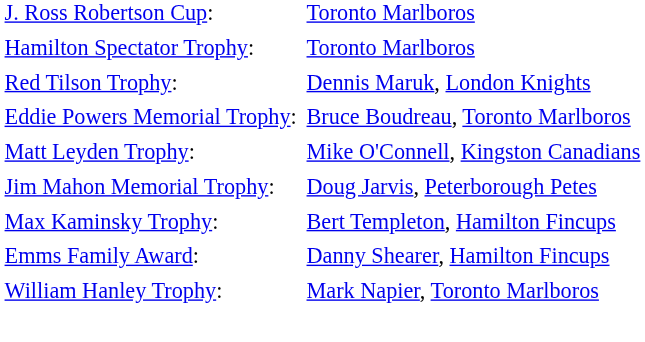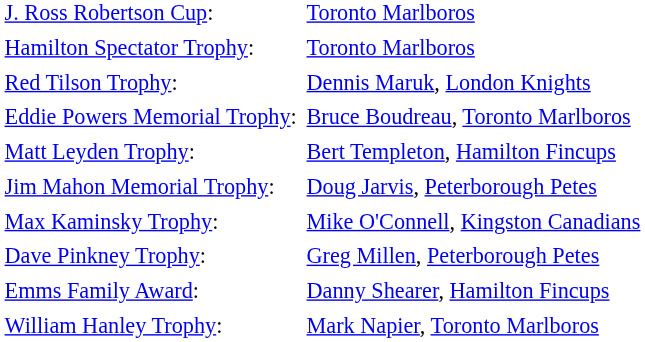 <table cellpadding="3" cellspacing="1">
 <tr>
 <td><a href='#'>J. Ross Robertson Cup</a>:</td>
 <td><a href='#'>Toronto Marlboros</a></td>
 </tr>
 <tr>
 <td><a href='#'>Hamilton Spectator Trophy</a>:</td>
 <td><a href='#'>Toronto Marlboros</a></td>
 </tr>
 <tr>
 <td><a href='#'>Red Tilson Trophy</a>:</td>
 <td><a href='#'>Dennis Maruk</a>, <a href='#'>London Knights</a></td>
 </tr>
 <tr>
 <td><a href='#'>Eddie Powers Memorial Trophy</a>:</td>
 <td><a href='#'>Bruce Boudreau</a>, <a href='#'>Toronto Marlboros</a></td>
 </tr>
 <tr>
 <td><a href='#'>Matt Leyden Trophy</a>:</td>
-<td><a href='#'>Mike O'Connell</a>, <a href='#'>Kingston Canadians</a></td>
+<td><a href='#'>Bert Templeton</a>, <a href='#'>Hamilton Fincups</a></td>
 </tr>
 <tr>
 <td><a href='#'>Jim Mahon Memorial Trophy</a>:</td>
 <td><a href='#'>Doug Jarvis</a>, <a href='#'>Peterborough Petes</a></td>
 </tr>
 <tr>
 <td><a href='#'>Max Kaminsky Trophy</a>:</td>
-<td><a href='#'>Bert Templeton</a>, <a href='#'>Hamilton Fincups</a></td>
+<td><a href='#'>Mike O'Connell</a>, <a href='#'>Kingston Canadians</a></td>
+</tr>
+<tr>
+<td><a href='#'>Dave Pinkney Trophy</a>:</td>
+<td><a href='#'>Greg Millen</a>, <a href='#'>Peterborough Petes</a></td>
 </tr>
 <tr>
 <td><a href='#'>Emms Family Award</a>:</td>
 <td><a href='#'>Danny Shearer</a>, <a href='#'>Hamilton Fincups</a></td>
 </tr>
 <tr>
 <td><a href='#'>William Hanley Trophy</a>:</td>
 <td><a href='#'>Mark Napier</a>, <a href='#'>Toronto Marlboros</a></td>
 </tr>
 </table>
